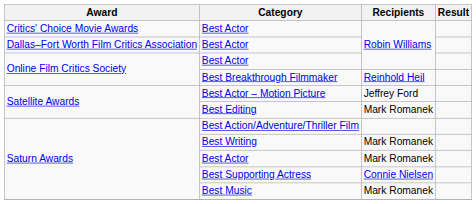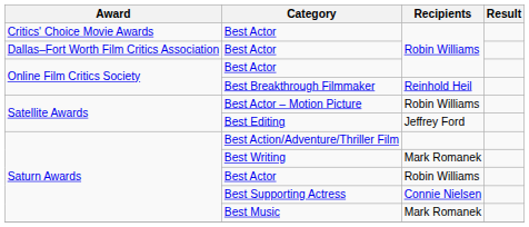 <table class="wikitable sortable">
 <tr>
 <th>Award</th>
 <th>Category</th>
 <th>Recipients</th>
 <th>Result</th>
 </tr>
 <tr>
 <td><a href='#'>Critics' Choice Movie Awards</a></td>
 <td><a href='#'>Best Actor</a></td>
 <td rowspan=3><a href='#'>Robin Williams</a></td>
 <td></td>
 </tr>
 <tr>
 <td><a href='#'>Dallas–Fort Worth Film Critics Association</a></td>
 <td><a href='#'>Best Actor</a></td>
 <td></td>
 </tr>
 <tr>
 <td ! scope="row" rowspan=2><a href='#'>Online Film Critics Society</a></td>
 <td><a href='#'>Best Actor</a></td>
 <td></td>
 </tr>
 <tr>
 <td><a href='#'>Best Breakthrough Filmmaker</a></td>
 <td><a href='#'>Reinhold Heil</a></td>
 <td></td>
 </tr>
 <tr>
 <td ! scope="row" rowspan=2><a href='#'>Satellite Awards</a></td>
 <td><a href='#'>Best Actor – Motion Picture</a></td>
-<td>Jeffrey Ford</td>
+<td>Robin Williams</td>
 <td></td>
 </tr>
 <tr>
 <td><a href='#'>Best Editing</a></td>
-<td>Mark Romanek</td>
+<td>Jeffrey Ford</td>
 <td></td>
 </tr>
 <tr>
 <td ! scope="row" rowspan=5><a href='#'>Saturn Awards</a></td>
 <td><a href='#'>Best Action/Adventure/Thriller Film</a></td>
 <td></td>
 <td></td>
 </tr>
 <tr>
 <td><a href='#'>Best Writing</a></td>
 <td>Mark Romanek</td>
 <td></td>
 </tr>
 <tr>
 <td><a href='#'>Best Actor</a></td>
-<td>Mark Romanek</td>
+<td>Robin Williams</td>
 <td></td>
 </tr>
 <tr>
 <td><a href='#'>Best Supporting Actress</a></td>
 <td><a href='#'>Connie Nielsen</a></td>
 <td></td>
 </tr>
 <tr>
 <td><a href='#'>Best Music</a></td>
 <td>Mark Romanek</td>
 <td></td>
 </tr>
 <tr>
 </tr>
 </table>
